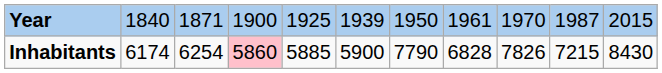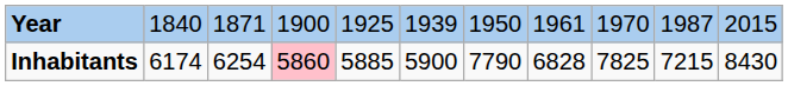 <table class="wikitable" width="480">
 <tr style="background:#AACDEF" align="center">
 <td align=left><strong>Year</strong></td>
 <td>1840</td>
 <td>1871</td>
 <td>1900</td>
 <td>1925</td>
 <td>1939</td>
 <td>1950</td>
 <td>1961</td>
 <td>1970</td>
 <td>1987</td>
 <td>2015</td>
 </tr>
 <tr align="center">
 <td align=left><strong>Inhabitants</strong></td>
 <td>6174</td>
 <td>6254</td>
 <td style="background: pink;">5860</td>
 <td>5885</td>
 <td>5900</td>
 <td>7790</td>
 <td>6828</td>
-<td>7826</td>
+<td>7825</td>
 <td>7215</td>
 <td>8430</td>
 </tr>
 </table>
